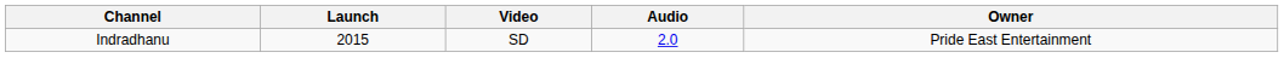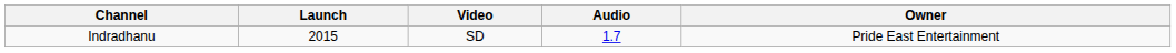 <table class="wikitable sortable" style="border-collapse:collapse; font-size: 90%; text-align:center" width="100%">
 <tr>
 <th>Channel</th>
 <th>Launch</th>
 <th>Video</th>
 <th>Audio</th>
 <th>Owner</th>
 </tr>
 <tr>
 <td>Indradhanu</td>
 <td>2015</td>
 <td>SD</td>
-<td><a href='#'>2.0</a></td>
+<td><a href='#'>1.7</a></td>
 <td>Pride East Entertainment</td>
 </tr>
 </table>
